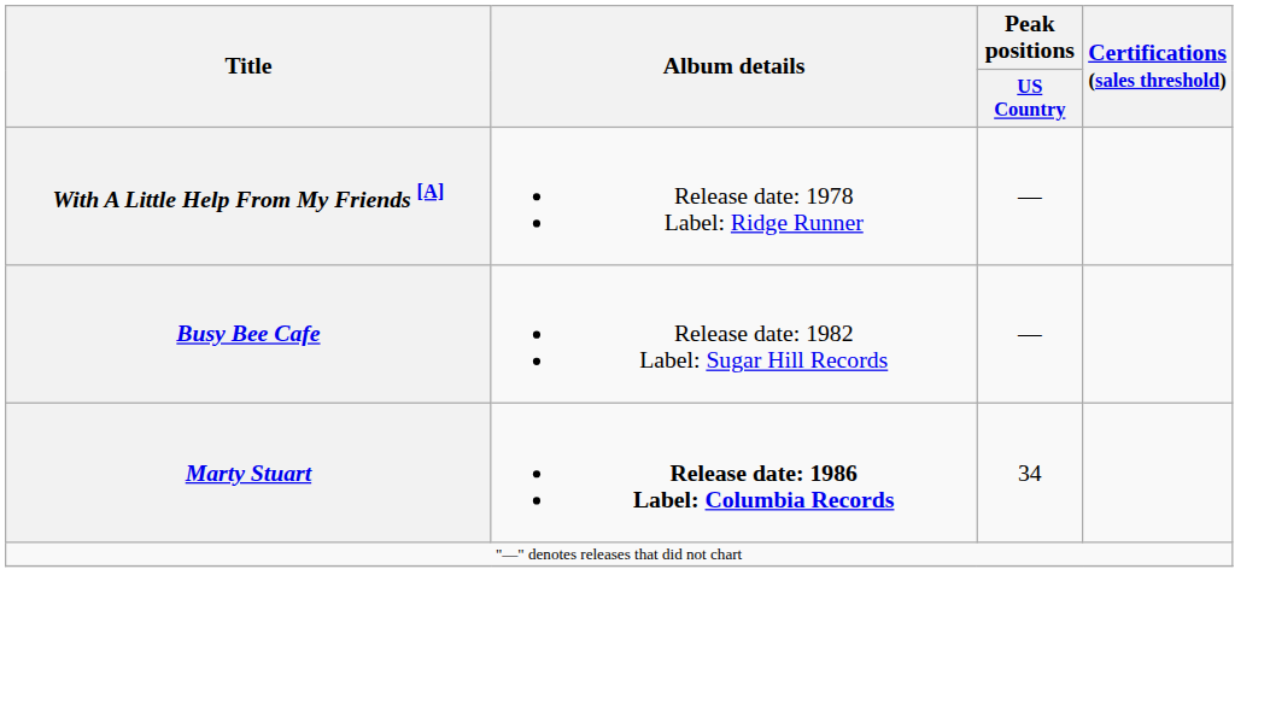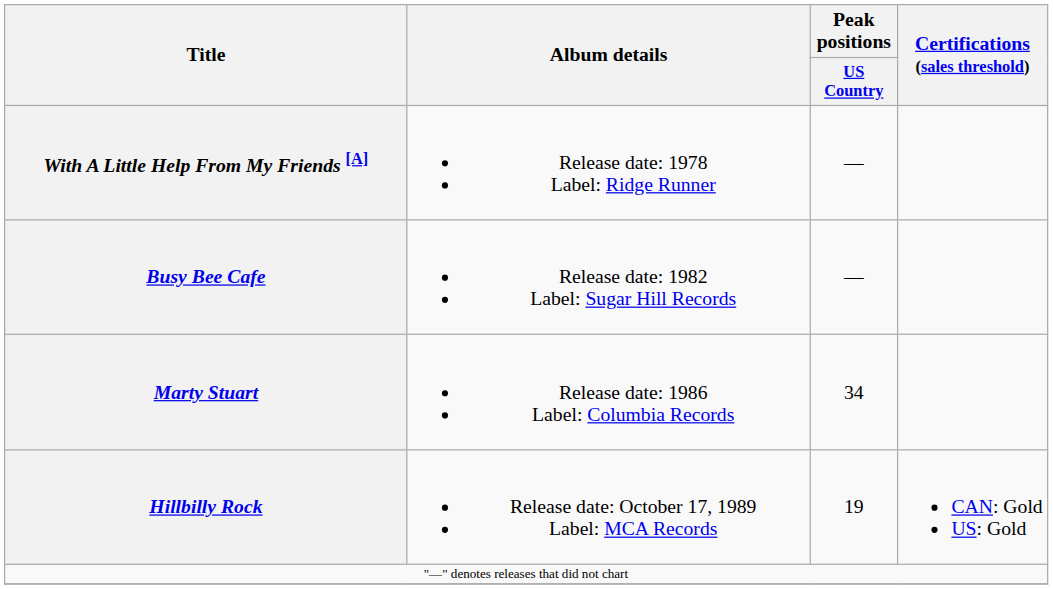 <table class="wikitable plainrowheaders" style="text-align:center;">
 <tr>
 <th rowspan="2" style="width:20em;">Title</th>
 <th rowspan="2" style="width:20em;">Album details</th>
 <th colspan="1">Peak positions</th>
 <th rowspan="2"><a href='#'>Certifications</a><br><small>(<a href='#'>sales threshold</a>)</small></th>
 </tr>
 <tr style="font-size:smaller;">
 <th width="65"><a href='#'>US Country</a><br></th>
 </tr>
 <tr>
 <th scope="row"><em>With A Little Help From My Friends</em> <sup><span></span><a href='#'><strong>[A]</strong></a></sup></th>
 <td><br><ul><li>Release date: 1978</li><li>Label: <a href='#'>Ridge Runner</a></li></ul></td>
 <td>—</td>
 <td></td>
 </tr>
 <tr>
 <th scope="row"><em><a href='#'>Busy Bee Cafe</a></em></th>
 <td><br><ul><li>Release date: 1982</li><li>Label: <a href='#'>Sugar Hill Records</a></li></ul></td>
 <td>—</td>
 <td></td>
 </tr>
 <tr>
 <th scope="row"><em><a href='#'>Marty Stuart</a></em></th>
-<td><strong><br><ul><li>Release date: 1986</li><li>Label: <a href='#'>Columbia Records</a></li></ul></strong></td>
+<td><br><ul><li>Release date: 1986</li><li>Label: <a href='#'>Columbia Records</a></li></ul></td>
 <td>34</td>
 <td></td>
+</tr>
+<tr>
+<th scope="row"><em><a href='#'>Hillbilly Rock</a></em></th>
+<td><br><ul><li>Release date: October 17, 1989</li><li>Label: <a href='#'>MCA Records</a></li></ul></td>
+<td>19</td>
+<td align="left"><br><ul><li><a href='#'>CAN</a>: Gold</li><li><a href='#'>US</a>: Gold</li></ul></td>
 </tr>
 <tr>
 <td colspan="4" style="font-size: 8pt">"—" denotes releases that did not chart</td>
 </tr>
 <tr>
 </tr>
 </table>
